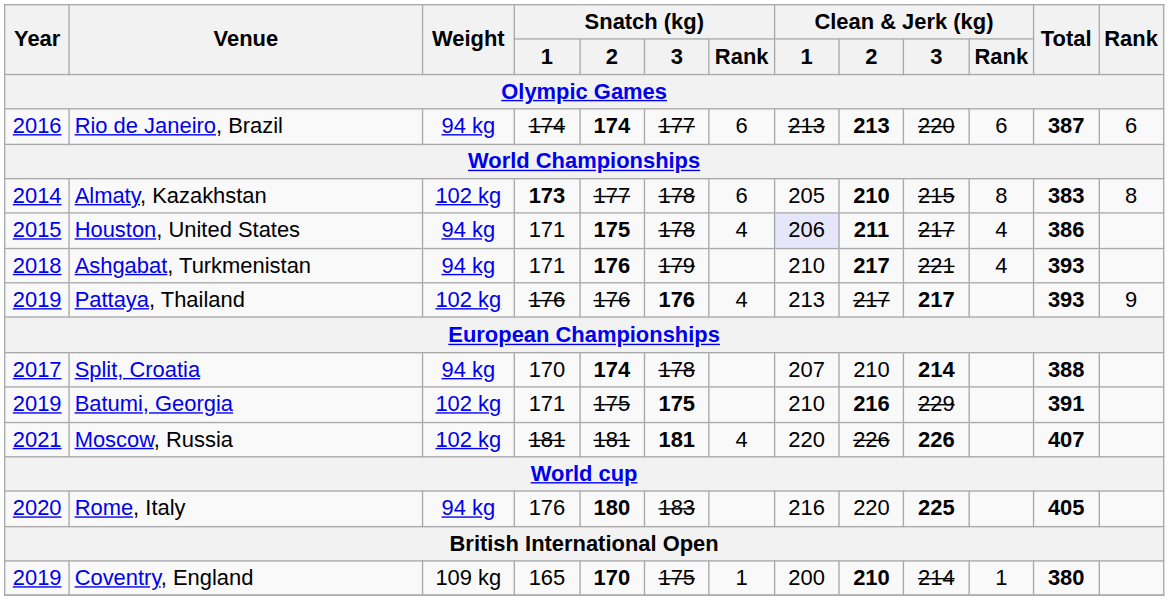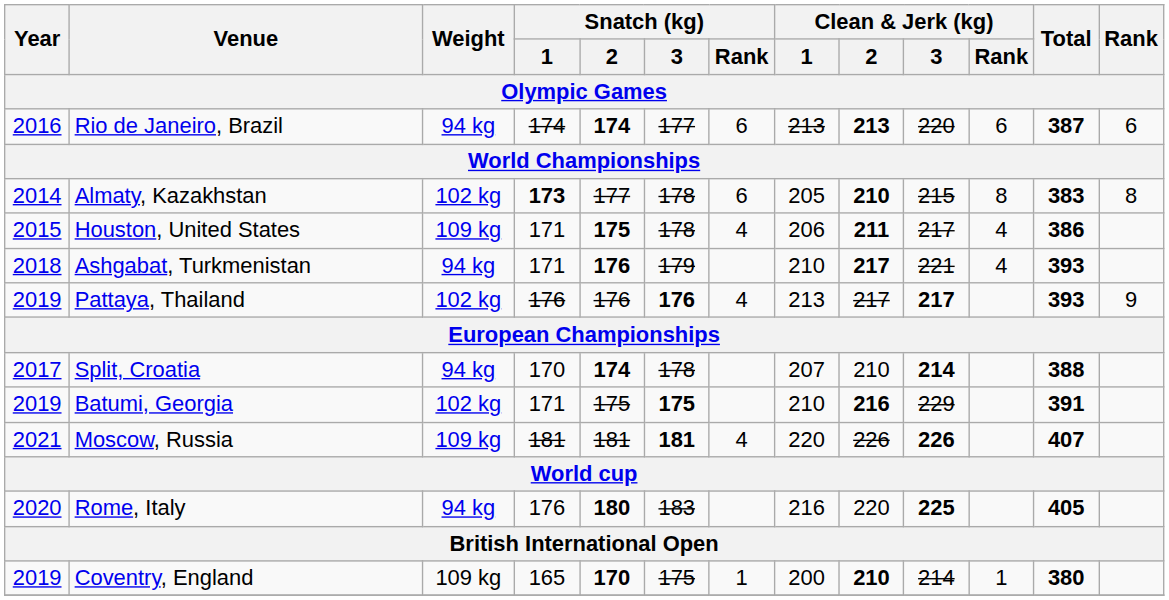 <table class = "wikitable" style="text-align:center;">
 <tr>
 <th rowspan=2 width=40>Year</th>
 <th rowspan=2 width=250>Venue</th>
 <th rowspan=2 width=60>Weight</th>
 <th colspan=4>Snatch (kg)</th>
 <th colspan=4>Clean & Jerk (kg)</th>
 <th rowspan=2 width=40>Total</th>
 <th rowspan=2 width=40>Rank</th>
 </tr>
 <tr>
 <th width=40>1</th>
 <th width=40>2</th>
 <th width=40>3</th>
 <th width=40>Rank</th>
 <th width=40>1</th>
 <th width=40>2</th>
 <th width=40>3</th>
 <th width=40>Rank</th>
 </tr>
 <tr>
 <th colspan=13><a href='#'>Olympic Games</a></th>
 </tr>
 <tr>
 <td><a href='#'>2016</a></td>
 <td align=left> <a href='#'>Rio de Janeiro</a>, Brazil</td>
 <td><a href='#'>94 kg</a></td>
 <td><s>174</s></td>
 <td><strong>174</strong></td>
 <td><s>177</s></td>
 <td>6</td>
 <td><s>213</s></td>
 <td><strong>213</strong></td>
 <td><s>220</s></td>
 <td>6</td>
 <td><strong>387</strong></td>
 <td>6</td>
 </tr>
 <tr>
 <th colspan=13><a href='#'>World Championships</a></th>
 </tr>
 <tr>
 <td><a href='#'>2014</a></td>
 <td align=left> <a href='#'>Almaty</a>, Kazakhstan</td>
 <td><a href='#'>102 kg</a></td>
 <td><strong>173</strong></td>
 <td><s>177</s></td>
 <td><s>178</s></td>
 <td>6</td>
 <td>205</td>
 <td><strong>210</strong></td>
 <td><s>215</s></td>
 <td>8</td>
 <td><strong>383</strong></td>
 <td>8</td>
 </tr>
 <tr>
 <td><a href='#'>2015</a></td>
 <td align=left> <a href='#'>Houston</a>, United States</td>
-<td><a href='#'>94 kg</a></td>
+<td><a href='#'>109 kg</a></td>
 <td>171</td>
 <td><strong>175</strong></td>
 <td><s>178</s></td>
 <td>4</td>
-<td style="background: lavender;">206</td>
+<td>206</td>
 <td><strong>211</strong></td>
 <td><s>217</s></td>
 <td>4</td>
 <td><strong>386</strong></td>
 <td></td>
 </tr>
 <tr>
 <td><a href='#'>2018</a></td>
 <td align=left> <a href='#'>Ashgabat</a>, Turkmenistan</td>
 <td><a href='#'>94 kg</a></td>
 <td>171</td>
 <td><strong>176</strong></td>
 <td><s>179</s></td>
 <td></td>
 <td>210</td>
 <td><strong>217</strong></td>
 <td><s>221</s></td>
 <td>4</td>
 <td><strong>393</strong></td>
 <td></td>
 </tr>
 <tr>
 <td><a href='#'>2019</a></td>
 <td align=left> <a href='#'>Pattaya</a>, Thailand</td>
 <td><a href='#'>102 kg</a></td>
 <td><s>176</s></td>
 <td><s>176</s></td>
 <td><strong>176</strong></td>
 <td>4</td>
 <td>213</td>
 <td><s>217</s></td>
 <td><strong>217</strong></td>
 <td></td>
 <td><strong>393</strong></td>
 <td>9</td>
 </tr>
 <tr>
 <th colspan=13><a href='#'>European Championships</a></th>
 </tr>
 <tr>
 <td><a href='#'>2017</a></td>
 <td align=left> <a href='#'>Split, Croatia</a></td>
 <td><a href='#'>94 kg</a></td>
 <td>170</td>
 <td><strong>174</strong></td>
 <td><s>178</s></td>
 <td></td>
 <td>207</td>
 <td>210</td>
 <td><strong>214</strong></td>
 <td></td>
 <td><strong>388</strong></td>
 <td></td>
 </tr>
 <tr>
 <td><a href='#'>2019</a></td>
 <td align=left> <a href='#'>Batumi, Georgia</a></td>
 <td><a href='#'>102 kg</a></td>
 <td>171</td>
 <td><s>175</s></td>
 <td><strong>175</strong></td>
 <td></td>
 <td>210</td>
 <td><strong>216</strong></td>
 <td><s>229</s></td>
 <td></td>
 <td><strong>391</strong></td>
 <td></td>
 </tr>
 <tr>
 <td><a href='#'>2021</a></td>
 <td align=left> <a href='#'>Moscow</a>, Russia</td>
-<td><a href='#'>102 kg</a></td>
+<td><a href='#'>109 kg</a></td>
 <td><s>181</s></td>
 <td><s>181</s></td>
 <td><strong>181</strong></td>
 <td>4</td>
 <td>220</td>
 <td><s>226</s></td>
 <td><strong>226</strong></td>
 <td></td>
 <td><strong>407</strong></td>
 <td></td>
 </tr>
 <tr>
 <th colspan=13><a href='#'>World cup</a></th>
 </tr>
 <tr>
 <td><a href='#'>2020</a></td>
 <td align=left> <a href='#'>Rome</a>, Italy</td>
 <td><a href='#'>94 kg</a></td>
 <td>176</td>
 <td><strong>180</strong></td>
 <td><s>183</s></td>
 <td></td>
 <td>216</td>
 <td>220</td>
 <td><strong>225</strong></td>
 <td></td>
 <td><strong>405</strong></td>
 <td></td>
 </tr>
 <tr>
 <th colspan=13>British International Open</th>
 </tr>
 <tr>
 <td><a href='#'>2019</a></td>
 <td align=left> <a href='#'>Coventry</a>, England</td>
 <td>109 kg</td>
 <td>165</td>
 <td><strong>170</strong></td>
 <td><s>175</s></td>
 <td>1</td>
 <td>200</td>
 <td><strong>210</strong></td>
 <td><s>214</s></td>
 <td>1</td>
 <td><strong>380</strong></td>
 <td><strong></strong></td>
 </tr>
 <tr>
 </tr>
 </table>
